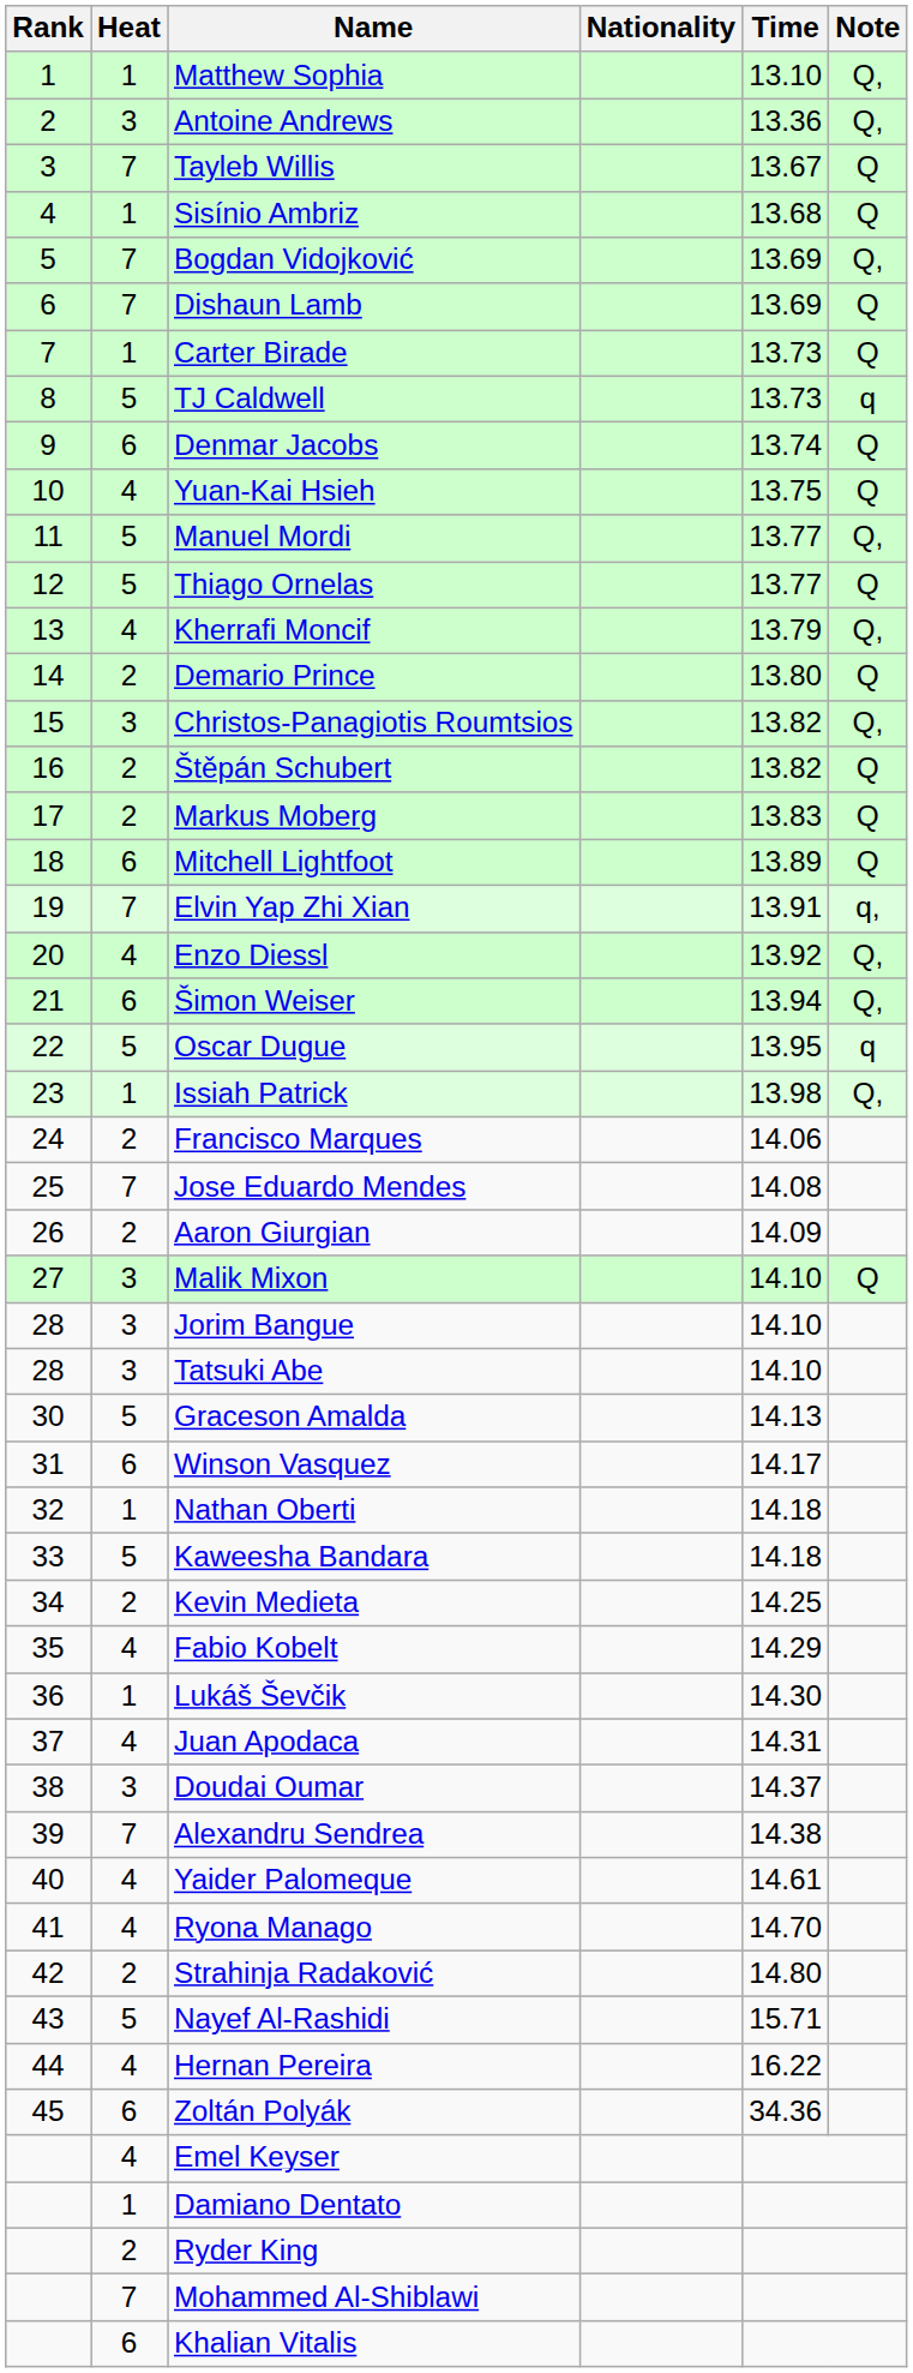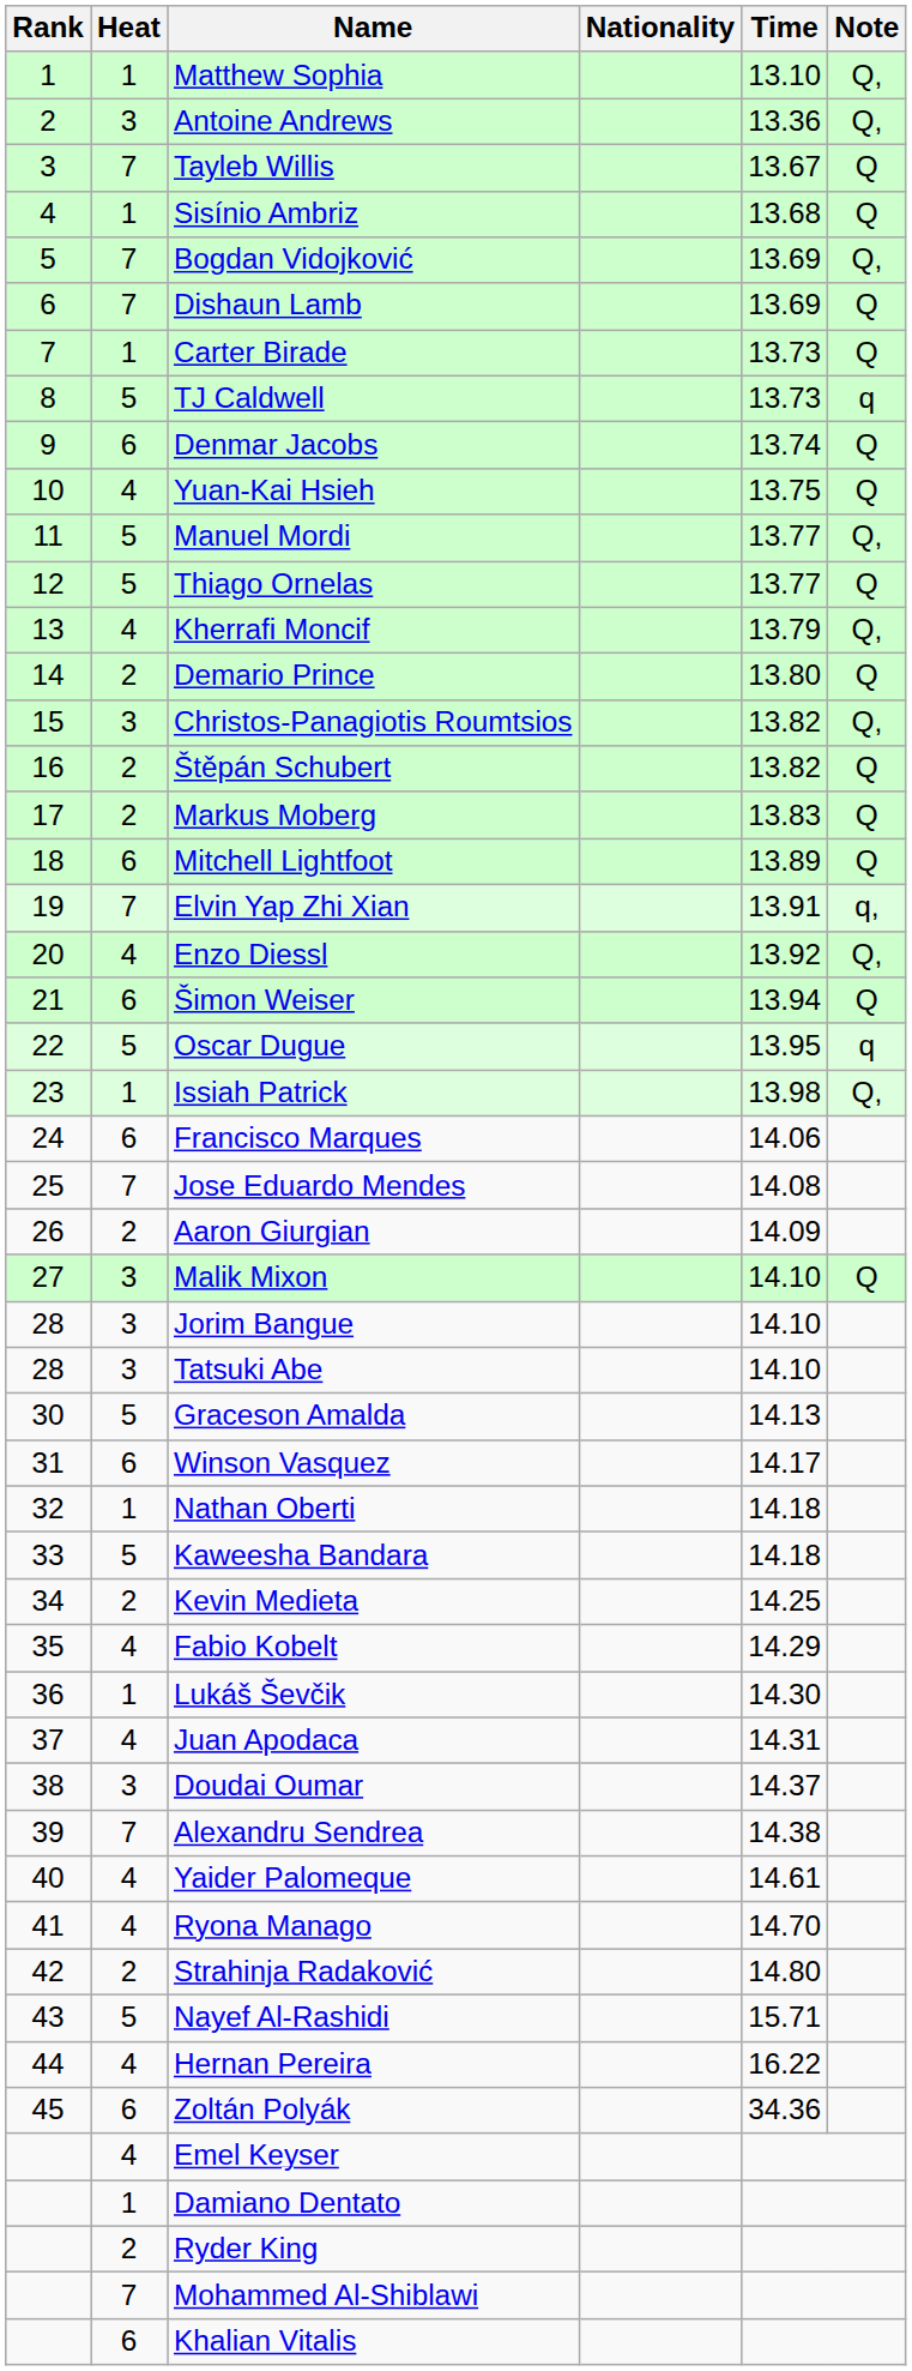 <table class="wikitable sortable" style="text-align:center">
 <tr>
 <th>Rank</th>
 <th>Heat</th>
 <th>Name</th>
 <th>Nationality</th>
 <th>Time</th>
 <th>Note</th>
 </tr>
 <tr bgcolor=ccffcc>
 <td>1</td>
 <td>1</td>
 <td align=left><a href='#'>Matthew Sophia</a></td>
 <td align=left></td>
 <td>13.10</td>
 <td>Q, </td>
 </tr>
 <tr bgcolor=ccffcc>
 <td>2</td>
 <td>3</td>
 <td align=left><a href='#'>Antoine Andrews</a></td>
 <td align=left></td>
 <td>13.36</td>
 <td>Q, </td>
 </tr>
 <tr bgcolor=ccffcc>
 <td>3</td>
 <td>7</td>
 <td align=left><a href='#'>Tayleb Willis</a></td>
 <td align=left></td>
 <td>13.67</td>
 <td>Q</td>
 </tr>
 <tr bgcolor=ccffcc>
 <td>4</td>
 <td>1</td>
 <td align=left><a href='#'>Sisínio Ambriz</a></td>
 <td align=left></td>
 <td>13.68</td>
 <td>Q</td>
 </tr>
 <tr bgcolor=ccffcc>
 <td>5</td>
 <td>7</td>
 <td align=left><a href='#'>Bogdan Vidojković</a></td>
 <td align=left></td>
 <td>13.69 </td>
 <td>Q, </td>
 </tr>
 <tr bgcolor=ccffcc>
 <td>6</td>
 <td>7</td>
 <td align=left><a href='#'>Dishaun Lamb</a></td>
 <td align=left></td>
 <td>13.69 </td>
 <td>Q</td>
 </tr>
 <tr bgcolor=ccffcc>
 <td>7</td>
 <td>1</td>
 <td align=left><a href='#'>Carter Birade</a></td>
 <td align=left></td>
 <td>13.73 </td>
 <td>Q</td>
 </tr>
 <tr bgcolor=ccffcc>
 <td>8</td>
 <td>5</td>
 <td align=left><a href='#'>TJ Caldwell</a></td>
 <td align=left></td>
 <td>13.73 </td>
 <td>q</td>
 </tr>
 <tr bgcolor=ccffcc>
 <td>9</td>
 <td>6</td>
 <td align=left><a href='#'>Denmar Jacobs</a></td>
 <td align=left></td>
 <td>13.74</td>
 <td>Q</td>
 </tr>
 <tr bgcolor=ccffcc>
 <td>10</td>
 <td>4</td>
 <td align=left><a href='#'>Yuan-Kai Hsieh</a></td>
 <td align=left></td>
 <td>13.75</td>
 <td>Q</td>
 </tr>
 <tr bgcolor=ccffcc>
 <td>11</td>
 <td>5</td>
 <td align=left><a href='#'>Manuel Mordi</a></td>
 <td align=left></td>
 <td>13.77 </td>
 <td>Q, </td>
 </tr>
 <tr bgcolor=ccffcc>
 <td>12</td>
 <td>5</td>
 <td align=left><a href='#'>Thiago Ornelas</a></td>
 <td align=left></td>
 <td>13.77 </td>
 <td>Q</td>
 </tr>
 <tr bgcolor=ccffcc>
 <td>13</td>
 <td>4</td>
 <td align=left><a href='#'>Kherrafi Moncif</a></td>
 <td align=left></td>
 <td>13.79</td>
 <td>Q, </td>
 </tr>
 <tr bgcolor=ccffcc>
 <td>14</td>
 <td>2</td>
 <td align=left><a href='#'>Demario Prince</a></td>
 <td align=left></td>
 <td>13.80</td>
 <td>Q</td>
 </tr>
 <tr bgcolor=ccffcc>
 <td>15</td>
 <td>3</td>
 <td align=left><a href='#'>Christos-Panagiotis Roumtsios</a></td>
 <td align=left></td>
 <td>13.82 </td>
 <td>Q, </td>
 </tr>
 <tr bgcolor=ccffcc>
 <td>16</td>
 <td>2</td>
 <td align=left><a href='#'>Štěpán Schubert</a></td>
 <td align=left></td>
 <td>13.82 </td>
 <td>Q</td>
 </tr>
 <tr bgcolor=ccffcc>
 <td>17</td>
 <td>2</td>
 <td align=left><a href='#'>Markus Moberg</a></td>
 <td align=left></td>
 <td>13.83</td>
 <td>Q</td>
 </tr>
 <tr bgcolor=ccffcc>
 <td>18</td>
 <td>6</td>
 <td align=left><a href='#'>Mitchell Lightfoot</a></td>
 <td align=left></td>
 <td>13.89</td>
 <td>Q</td>
 </tr>
 <tr bgcolor=ddffdd>
 <td>19</td>
 <td>7</td>
 <td align=left><a href='#'>Elvin Yap Zhi Xian</a></td>
 <td align=left></td>
 <td>13.91</td>
 <td>q, </td>
 </tr>
 <tr bgcolor=ccffcc>
 <td>20</td>
 <td>4</td>
 <td align=left><a href='#'>Enzo Diessl</a></td>
 <td align=left></td>
 <td>13.92</td>
 <td>Q, </td>
 </tr>
 <tr bgcolor=ccffcc>
 <td>21</td>
 <td>6</td>
 <td align=left><a href='#'>Šimon Weiser</a></td>
 <td align=left></td>
 <td>13.94</td>
-<td>Q, </td>
+<td>Q</td>
 </tr>
 <tr bgcolor=ddffdd>
 <td>22</td>
 <td>5</td>
 <td align=left><a href='#'>Oscar Dugue</a></td>
 <td align=left></td>
 <td>13.95</td>
 <td>q</td>
 </tr>
 <tr bgcolor=ddffdd>
 <td>23</td>
 <td>1</td>
 <td align=left><a href='#'>Issiah Patrick</a></td>
 <td align=left></td>
 <td>13.98</td>
 <td>Q, </td>
 </tr>
 <tr>
 <td>24</td>
-<td>2</td>
+<td>6</td>
 <td align=left><a href='#'>Francisco Marques</a></td>
 <td align=left></td>
 <td>14.06</td>
 <td></td>
 </tr>
 <tr>
 <td>25</td>
 <td>7</td>
 <td align=left><a href='#'>Jose Eduardo Mendes</a></td>
 <td align=left></td>
 <td>14.08</td>
 <td></td>
 </tr>
 <tr>
 <td>26</td>
 <td>2</td>
 <td align=left><a href='#'>Aaron Giurgian</a></td>
 <td align=left></td>
 <td>14.09</td>
 <td></td>
 </tr>
 <tr bgcolor=ccffcc>
 <td>27</td>
 <td>3</td>
 <td align=left><a href='#'>Malik Mixon</a></td>
 <td align=left></td>
 <td>14.10 </td>
 <td>Q</td>
 </tr>
 <tr>
 <td>28</td>
 <td>3</td>
 <td align=left><a href='#'>Jorim Bangue</a></td>
 <td align=left></td>
 <td>14.10 </td>
 <td></td>
 </tr>
 <tr>
 <td>28</td>
 <td>3</td>
 <td align=left><a href='#'>Tatsuki Abe</a></td>
 <td align=left></td>
 <td>14.10 </td>
 <td></td>
 </tr>
 <tr>
 <td>30</td>
 <td>5</td>
 <td align=left><a href='#'>Graceson Amalda</a></td>
 <td align=left></td>
 <td>14.13</td>
 <td></td>
 </tr>
 <tr>
 <td>31</td>
 <td>6</td>
 <td align=left><a href='#'>Winson Vasquez</a></td>
 <td align=left></td>
 <td>14.17</td>
 <td></td>
 </tr>
 <tr>
 <td>32</td>
 <td>1</td>
 <td align=left><a href='#'>Nathan Oberti</a></td>
 <td align=left></td>
 <td>14.18 </td>
 <td></td>
 </tr>
 <tr>
 <td>33</td>
 <td>5</td>
 <td align=left><a href='#'>Kaweesha Bandara</a></td>
 <td align=left></td>
 <td>14.18 </td>
 <td></td>
 </tr>
 <tr>
 <td>34</td>
 <td>2</td>
 <td align=left><a href='#'>Kevin Medieta</a></td>
 <td align=left></td>
 <td>14.25</td>
 <td></td>
 </tr>
 <tr>
 <td>35</td>
 <td>4</td>
 <td align=left><a href='#'>Fabio Kobelt</a></td>
 <td align=left></td>
 <td>14.29</td>
 <td></td>
 </tr>
 <tr>
 <td>36</td>
 <td>1</td>
 <td align=left><a href='#'>Lukáš Ševčik</a></td>
 <td align=left></td>
 <td>14.30</td>
 <td></td>
 </tr>
 <tr>
 <td>37</td>
 <td>4</td>
 <td align=left><a href='#'>Juan Apodaca</a></td>
 <td align=left></td>
 <td>14.31</td>
 <td></td>
 </tr>
 <tr>
 <td>38</td>
 <td>3</td>
 <td align=left><a href='#'>Doudai Oumar</a></td>
 <td align=left></td>
 <td>14.37</td>
 <td></td>
 </tr>
 <tr>
 <td>39</td>
 <td>7</td>
 <td align=left><a href='#'>Alexandru Sendrea</a></td>
 <td align=left></td>
 <td>14.38</td>
 <td></td>
 </tr>
 <tr>
 <td>40</td>
 <td>4</td>
 <td align=left><a href='#'>Yaider Palomeque</a></td>
 <td align=left></td>
 <td>14.61</td>
 <td></td>
 </tr>
 <tr>
 <td>41</td>
 <td>4</td>
 <td align=left><a href='#'>Ryona Manago</a></td>
 <td align=left></td>
 <td>14.70</td>
 <td></td>
 </tr>
 <tr>
 <td>42</td>
 <td>2</td>
 <td align=left><a href='#'>Strahinja Radaković</a></td>
 <td align=left></td>
 <td>14.80</td>
 <td></td>
 </tr>
 <tr>
 <td>43</td>
 <td>5</td>
 <td align=left><a href='#'>Nayef Al-Rashidi</a></td>
 <td align=left></td>
 <td>15.71</td>
 <td></td>
 </tr>
 <tr>
 <td>44</td>
 <td>4</td>
 <td align=left><a href='#'>Hernan Pereira</a></td>
 <td align=left></td>
 <td>16.22</td>
 <td></td>
 </tr>
 <tr>
 <td>45</td>
 <td>6</td>
 <td align=left><a href='#'>Zoltán Polyák</a></td>
 <td align=left></td>
 <td>34.36</td>
 <td></td>
 </tr>
 <tr>
 <td></td>
 <td>4</td>
 <td align=left><a href='#'>Emel Keyser</a></td>
 <td align=left></td>
 <td colspan=2></td>
 </tr>
 <tr>
 <td></td>
 <td>1</td>
 <td align=left><a href='#'>Damiano Dentato</a></td>
 <td align=left></td>
 <td colspan=2></td>
 </tr>
 <tr>
 <td></td>
 <td>2</td>
 <td align=left><a href='#'>Ryder King</a></td>
 <td align=left></td>
 <td colspan=2></td>
 </tr>
 <tr>
 <td></td>
 <td>7</td>
 <td align=left><a href='#'>Mohammed Al-Shiblawi</a></td>
 <td align=left></td>
 <td colspan=2></td>
 </tr>
 <tr>
 <td></td>
 <td>6</td>
 <td align=left><a href='#'>Khalian Vitalis</a></td>
 <td align=left></td>
 <td colspan=2></td>
 </tr>
 </table>
